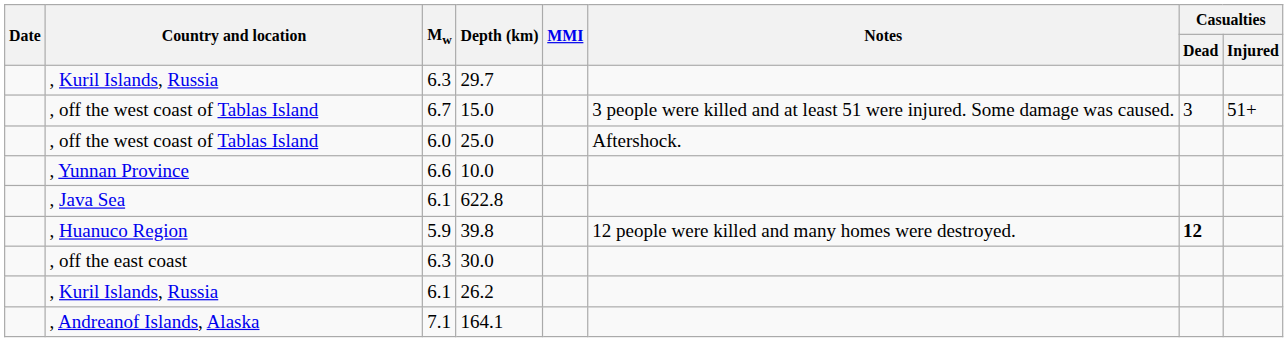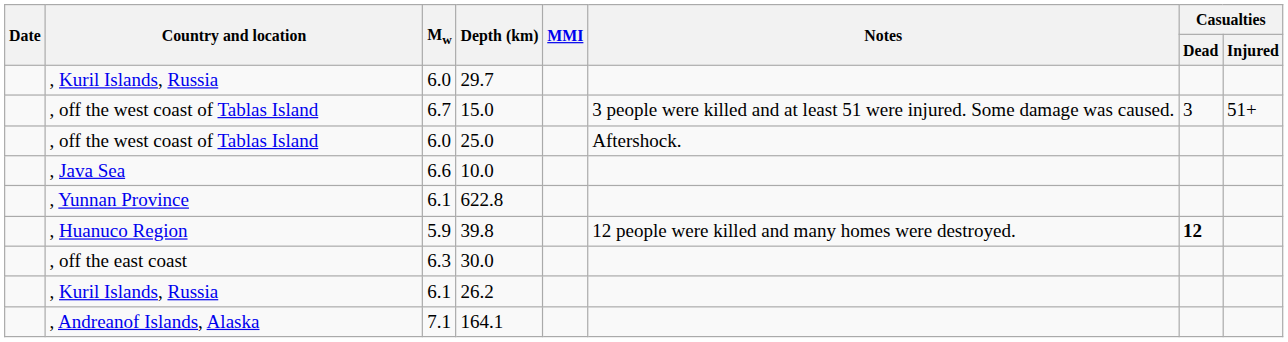 <table class="wikitable sortable sort-under" style="border:1px black; margin-left:1em;">
 <tr>
 <th rowspan="2"><small>Date</small></th>
 <th rowspan="2" style="width: 310px"><small>Country and location</small></th>
 <th rowspan="2"><small>M<sub>w</sub></small></th>
 <th rowspan="2"><small>Depth (km)</small></th>
 <th rowspan="2"><small><a href='#'>MMI</a></small></th>
 <th rowspan="2" class="unsortable"><small>Notes</small></th>
 <th colspan="2"><small>Casualties</small></th>
 </tr>
 <tr>
 <th><small>Dead</small></th>
 <th><small>Injured</small></th>
 </tr>
 <tr>
 <td></td>
 <td>, <a href='#'>Kuril Islands</a>, <a href='#'>Russia</a></td>
-<td>6.3</td>
+<td>6.0</td>
 <td>29.7</td>
 <td></td>
 <td></td>
 <td></td>
 <td></td>
 </tr>
 <tr>
 <td></td>
 <td>, off the west coast of <a href='#'>Tablas Island</a></td>
 <td>6.7</td>
 <td>15.0</td>
 <td></td>
 <td>3 people were killed and at least 51 were injured. Some damage was caused.</td>
 <td>3</td>
 <td>51+</td>
 </tr>
 <tr>
 <td></td>
 <td>, off the west coast of <a href='#'>Tablas Island</a></td>
 <td>6.0</td>
 <td>25.0</td>
 <td></td>
 <td>Aftershock.</td>
 <td></td>
 <td></td>
 </tr>
 <tr>
 <td></td>
-<td>, <a href='#'>Yunnan Province</a></td>
+<td>, <a href='#'>Java Sea</a></td>
 <td>6.6</td>
 <td>10.0</td>
 <td></td>
 <td></td>
 <td></td>
 <td></td>
 </tr>
 <tr>
 <td></td>
-<td>, <a href='#'>Java Sea</a></td>
+<td>, <a href='#'>Yunnan Province</a></td>
 <td>6.1</td>
 <td>622.8</td>
 <td></td>
 <td></td>
 <td></td>
 <td></td>
 </tr>
 <tr>
 <td></td>
 <td>, <a href='#'>Huanuco Region</a></td>
 <td>5.9</td>
 <td>39.8</td>
 <td></td>
 <td>12 people were killed and many homes were destroyed.</td>
 <td><strong>12</strong></td>
 <td></td>
 </tr>
 <tr>
 <td></td>
 <td>, off the east coast</td>
 <td>6.3</td>
 <td>30.0</td>
 <td></td>
 <td></td>
 <td></td>
 <td></td>
 </tr>
 <tr>
 <td></td>
 <td>, <a href='#'>Kuril Islands</a>, <a href='#'>Russia</a></td>
 <td>6.1</td>
 <td>26.2</td>
 <td></td>
 <td></td>
 <td></td>
 <td></td>
 </tr>
 <tr>
 <td></td>
 <td>, <a href='#'>Andreanof Islands</a>, <a href='#'>Alaska</a></td>
 <td>7.1</td>
 <td>164.1</td>
 <td></td>
 <td></td>
 <td></td>
 <td></td>
 </tr>
 </table>
